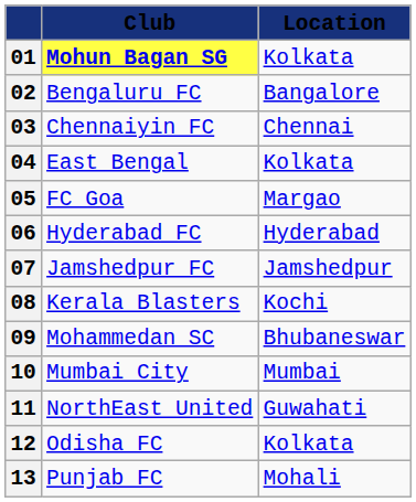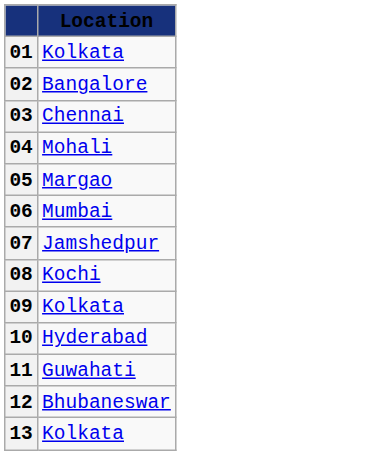 <table class="wikitable sortable" style="text-align:left">
 <tr>
 <th style="background:#17317c;"></th>
-<th style="background:#17317c;"><span>Club</span></th>
 <th style="background:#17317c;"><span>Location</span></th>
 </tr>
 <tr>
 <th>01</th>
-<td bgcolor=#ffff44><strong><a href='#'>Mohun Bagan SG</a></strong></td>
 <td><a href='#'>Kolkata</a></td>
 </tr>
 <tr>
 <th>02</th>
-<td><a href='#'>Bengaluru FC</a></td>
 <td><a href='#'>Bangalore</a></td>
 </tr>
 <tr>
 <th>03</th>
-<td><a href='#'>Chennaiyin FC</a></td>
 <td><a href='#'>Chennai</a></td>
 </tr>
 <tr>
 <th>04</th>
-<td><a href='#'>East Bengal</a></td>
-<td><a href='#'>Kolkata</a></td>
+<td><a href='#'>Mohali</a></td>
 </tr>
 <tr>
 <th>05</th>
-<td><a href='#'>FC Goa</a></td>
 <td><a href='#'>Margao</a></td>
 </tr>
 <tr>
 <th>06</th>
-<td><a href='#'>Hyderabad FC</a></td>
-<td><a href='#'>Hyderabad</a></td>
+<td><a href='#'>Mumbai</a></td>
 </tr>
 <tr>
 <th>07</th>
-<td><a href='#'>Jamshedpur FC</a></td>
 <td><a href='#'>Jamshedpur</a></td>
 </tr>
 <tr>
 <th>08</th>
-<td><a href='#'>Kerala Blasters</a></td>
 <td><a href='#'>Kochi</a></td>
 </tr>
 <tr>
 <th>09</th>
-<td><a href='#'>Mohammedan SC</a></td>
-<td><a href='#'>Bhubaneswar</a></td>
+<td><a href='#'>Kolkata</a></td>
 </tr>
 <tr>
 <th>10</th>
-<td><a href='#'>Mumbai City</a></td>
-<td><a href='#'>Mumbai</a></td>
+<td><a href='#'>Hyderabad</a></td>
 </tr>
 <tr>
 <th>11</th>
-<td><a href='#'>NorthEast United</a></td>
 <td><a href='#'>Guwahati</a></td>
 </tr>
 <tr>
 <th>12</th>
-<td><a href='#'>Odisha FC</a></td>
-<td><a href='#'>Kolkata</a></td>
+<td><a href='#'>Bhubaneswar</a></td>
 </tr>
 <tr>
 <th>13</th>
-<td><a href='#'>Punjab FC</a></td>
-<td><a href='#'>Mohali</a></td>
+<td><a href='#'>Kolkata</a></td>
 </tr>
 </table>
